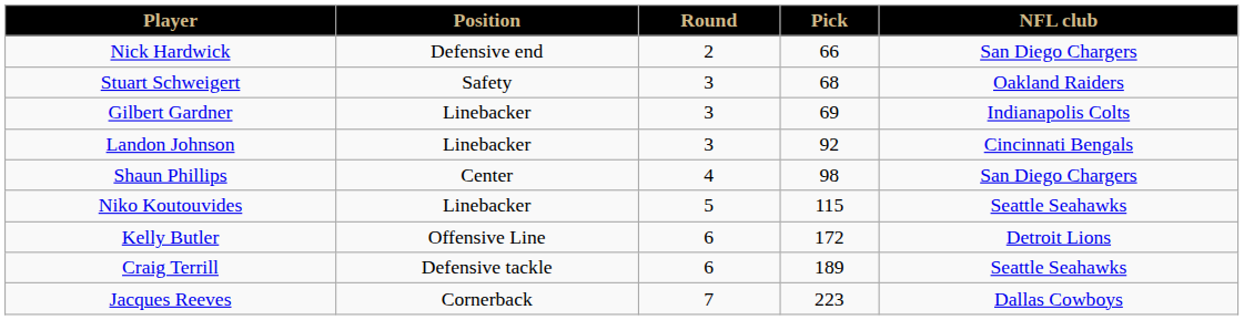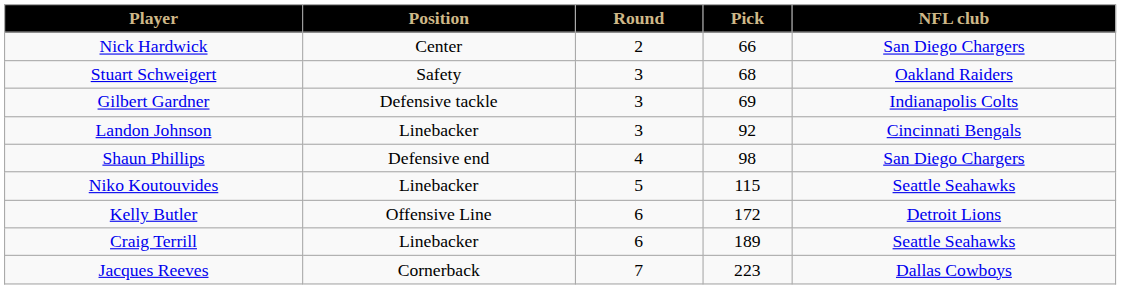 <table class="wikitable" width="80%">
 <tr align="center"  style="background:black;color:#CEB888;">
 <td><strong>Player</strong></td>
 <td><strong>Position</strong></td>
 <td><strong>Round</strong></td>
 <td><strong>Pick</strong></td>
 <td><strong>NFL club</strong></td>
 </tr>
 <tr align="center" bgcolor="">
 <td><a href='#'>Nick Hardwick</a></td>
-<td>Defensive end</td>
+<td>Center</td>
 <td>2</td>
 <td>66</td>
 <td><a href='#'>San Diego Chargers</a></td>
 </tr>
 <tr align="center" bgcolor="">
 <td><a href='#'>Stuart Schweigert</a></td>
 <td>Safety</td>
 <td>3</td>
 <td>68</td>
 <td><a href='#'>Oakland Raiders</a></td>
 </tr>
 <tr align="center" bgcolor="">
 <td><a href='#'>Gilbert Gardner</a></td>
-<td>Linebacker</td>
+<td>Defensive tackle</td>
 <td>3</td>
 <td>69</td>
 <td><a href='#'>Indianapolis Colts</a></td>
 </tr>
 <tr align="center" bgcolor="">
 <td><a href='#'>Landon Johnson</a></td>
 <td>Linebacker</td>
 <td>3</td>
 <td>92</td>
 <td><a href='#'>Cincinnati Bengals</a></td>
 </tr>
 <tr align="center" bgcolor="">
 <td><a href='#'>Shaun Phillips</a></td>
-<td>Center</td>
+<td>Defensive end</td>
 <td>4</td>
 <td>98</td>
 <td><a href='#'>San Diego Chargers</a></td>
 </tr>
 <tr align="center" bgcolor="">
 <td><a href='#'>Niko Koutouvides</a></td>
 <td>Linebacker</td>
 <td>5</td>
 <td>115</td>
 <td><a href='#'>Seattle Seahawks</a></td>
 </tr>
 <tr align="center" bgcolor="">
 <td><a href='#'>Kelly Butler</a></td>
 <td>Offensive Line</td>
 <td>6</td>
 <td>172</td>
 <td><a href='#'>Detroit Lions</a></td>
 </tr>
 <tr align="center" bgcolor="">
 <td><a href='#'>Craig Terrill</a></td>
-<td>Defensive tackle</td>
+<td>Linebacker</td>
 <td>6</td>
 <td>189</td>
 <td><a href='#'>Seattle Seahawks</a></td>
 </tr>
 <tr align="center" bgcolor="">
 <td><a href='#'>Jacques Reeves</a></td>
 <td>Cornerback</td>
 <td>7</td>
 <td>223</td>
 <td><a href='#'>Dallas Cowboys</a></td>
 </tr>
 </table>
